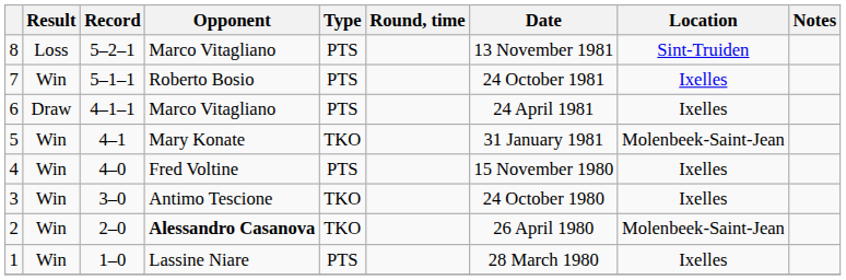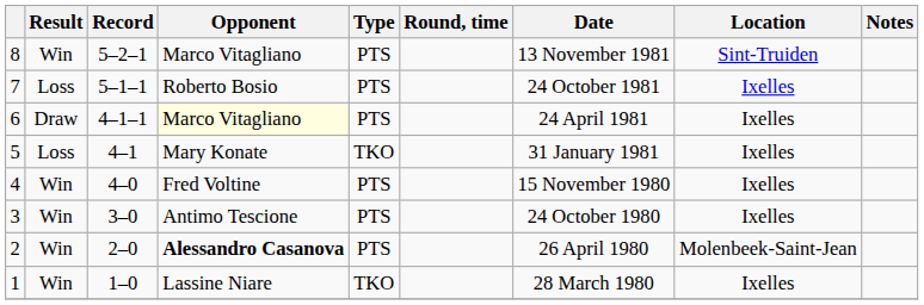 <table class="wikitable" style="text-align:center; font-size:95%">
 <tr>
 <th></th>
 <th>Result</th>
 <th>Record</th>
 <th>Opponent</th>
 <th>Type</th>
 <th>Round, time</th>
 <th>Date</th>
 <th>Location</th>
 <th>Notes</th>
 </tr>
 <tr>
 <td>8</td>
-<td>Loss</td>
+<td>Win</td>
 <td>5–2–1</td>
 <td align=left> Marco Vitagliano</td>
 <td>PTS</td>
 <td></td>
 <td>13 November 1981</td>
 <td><a href='#'>Sint-Truiden</a></td>
 <td></td>
 </tr>
 <tr>
 <td>7</td>
-<td>Win</td>
+<td>Loss</td>
 <td>5–1–1</td>
 <td align=left> Roberto Bosio</td>
 <td>PTS</td>
 <td></td>
 <td>24 October 1981</td>
 <td><a href='#'>Ixelles</a></td>
 <td></td>
 </tr>
 <tr>
 <td>6</td>
 <td>Draw</td>
 <td>4–1–1</td>
-<td align=left> Marco Vitagliano</td>
+<td align=left style="background: lightyellow;"> Marco Vitagliano</td>
 <td>PTS</td>
 <td></td>
 <td>24 April 1981</td>
 <td>Ixelles</td>
 <td></td>
 </tr>
 <tr>
 <td>5</td>
-<td>Win</td>
+<td>Loss</td>
 <td>4–1</td>
 <td align=left> Mary Konate</td>
 <td>TKO</td>
 <td></td>
 <td>31 January 1981</td>
-<td>Molenbeek-Saint-Jean</td>
+<td>Ixelles</td>
 <td></td>
 </tr>
 <tr>
 <td>4</td>
 <td>Win</td>
 <td>4–0</td>
 <td align=left> Fred Voltine</td>
 <td>PTS</td>
 <td></td>
 <td>15 November 1980</td>
 <td>Ixelles</td>
 <td></td>
 </tr>
 <tr>
 <td>3</td>
 <td>Win</td>
 <td>3–0</td>
 <td align=left> Antimo Tescione</td>
-<td>TKO</td>
+<td>PTS</td>
 <td></td>
 <td>24 October 1980</td>
 <td>Ixelles</td>
 <td></td>
 </tr>
 <tr>
 <td>2</td>
 <td>Win</td>
 <td>2–0</td>
 <td align=left><strong> Alessandro Casanova</strong></td>
-<td>TKO</td>
+<td>PTS</td>
 <td></td>
 <td>26 April 1980</td>
 <td>Molenbeek-Saint-Jean</td>
 <td></td>
 </tr>
 <tr>
 <td>1</td>
 <td>Win</td>
 <td>1–0</td>
 <td align=left> Lassine Niare</td>
-<td>PTS</td>
+<td>TKO</td>
 <td></td>
 <td>28 March 1980</td>
 <td>Ixelles</td>
 <td></td>
 </tr>
 <tr>
 </tr>
 </table>
